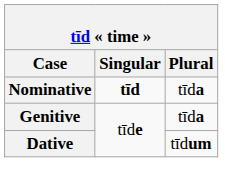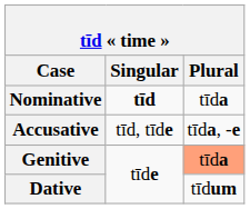 <table class="wikitable" style="text-align:center">
 <tr>
 <th colspan="3"><br><a href='#'>tīd</a> « time »</th>
 </tr>
 <tr>
 <th>Case</th>
 <th>Singular</th>
 <th>Plural</th>
 </tr>
 <tr>
 <th>Nominative</th>
 <td><strong>tīd</strong></td>
 <td>tīd<strong>a</strong></td>
 </tr>
 <tr>
+<th>Accusative</th>
+<td>tīd, tīd<strong>e</strong></td>
+<td>tīd<strong>a</strong>, -<strong>e</strong></td>
+</tr>
+<tr>
 <th>Genitive</th>
 <td rowspan="2">tīd<strong>e</strong></td>
-<td>tīd<strong>a</strong></td>
+<td style="background: lightsalmon;">tīd<strong>a</strong></td>
 </tr>
 <tr>
 <th>Dative</th>
 <td>tīd<strong>um</strong></td>
 </tr>
 </table>
